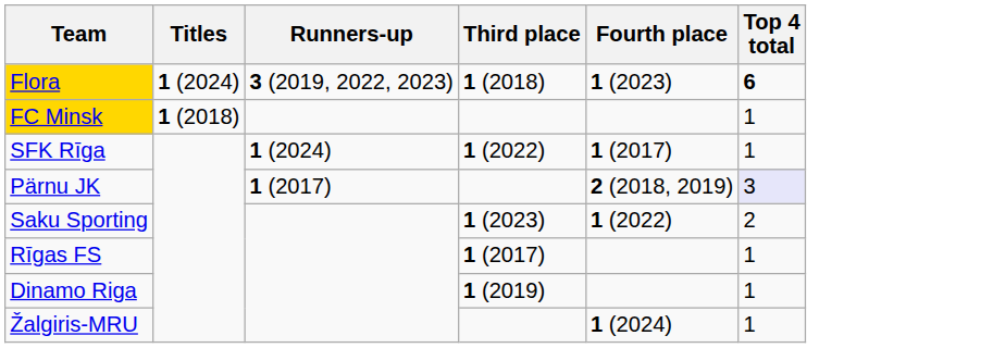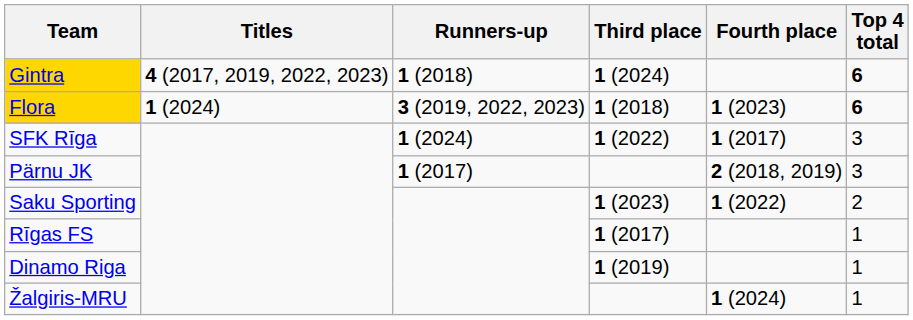 <table class="wikitable sortable">
 <tr>
 <th>Team</th>
 <th>Titles</th>
 <th>Runners-up</th>
 <th>Third place</th>
 <th>Fourth place</th>
 <th data-sort-type="number">Top 4 <br>total</th>
 </tr>
 <tr>
+<td style="background:gold"> <a href='#'>Gintra</a></td>
+<td><strong>4</strong> (2017, 2019, 2022, 2023)</td>
+<td><strong>1</strong> (2018)</td>
+<td><strong>1</strong> (2024)</td>
+<td></td>
+<td><strong>6</strong></td>
+</tr>
+<tr>
 <td style="background:gold"> <a href='#'>Flora</a></td>
 <td><strong>1</strong> (2024)</td>
 <td><strong>3</strong> (2019, 2022, 2023)</td>
 <td><strong>1</strong> (2018)</td>
 <td><strong>1</strong> (2023)</td>
 <td><strong>6</strong></td>
 </tr>
 <tr>
-<td style="background:gold"> <a href='#'>FC Minsk</a></td>
-<td><strong>1</strong> (2018)</td>
-<td></td>
-<td></td>
-<td></td>
-<td>1</td>
-</tr>
-<tr>
 <td> <a href='#'>SFK Rīga</a></td>
 <td rowspan=99></td>
 <td><strong>1</strong> (2024)</td>
 <td><strong>1</strong> (2022)</td>
 <td><strong>1</strong> (2017)</td>
-<td>1</td>
+<td>3</td>
 </tr>
 <tr>
 <td> <a href='#'>Pärnu JK</a></td>
 <td><strong>1</strong> (2017)</td>
 <td></td>
 <td><strong>2</strong> (2018, 2019)</td>
-<td style="background: lavender;">3</td>
+<td>3</td>
 </tr>
 <tr>
 <td> <a href='#'>Saku Sporting</a></td>
 <td rowspan=99></td>
 <td><strong>1</strong> (2023)</td>
 <td><strong>1</strong> (2022)</td>
 <td>2</td>
 </tr>
 <tr>
 <td> <a href='#'>Rīgas FS</a></td>
 <td><strong>1</strong> (2017)</td>
 <td></td>
 <td>1</td>
 </tr>
 <tr>
 <td> <a href='#'>Dinamo Riga</a></td>
 <td><strong>1</strong> (2019)</td>
 <td></td>
 <td>1</td>
 </tr>
 <tr>
 <td> <a href='#'>Žalgiris-MRU</a></td>
 <td></td>
 <td><strong>1</strong> (2024)</td>
 <td>1</td>
 </tr>
 </table>
